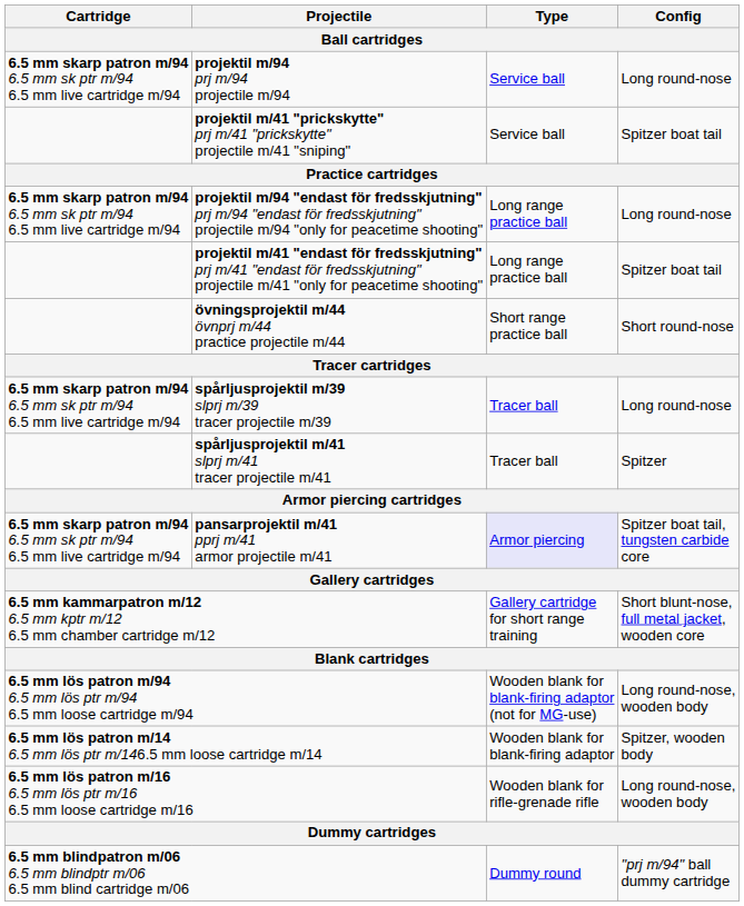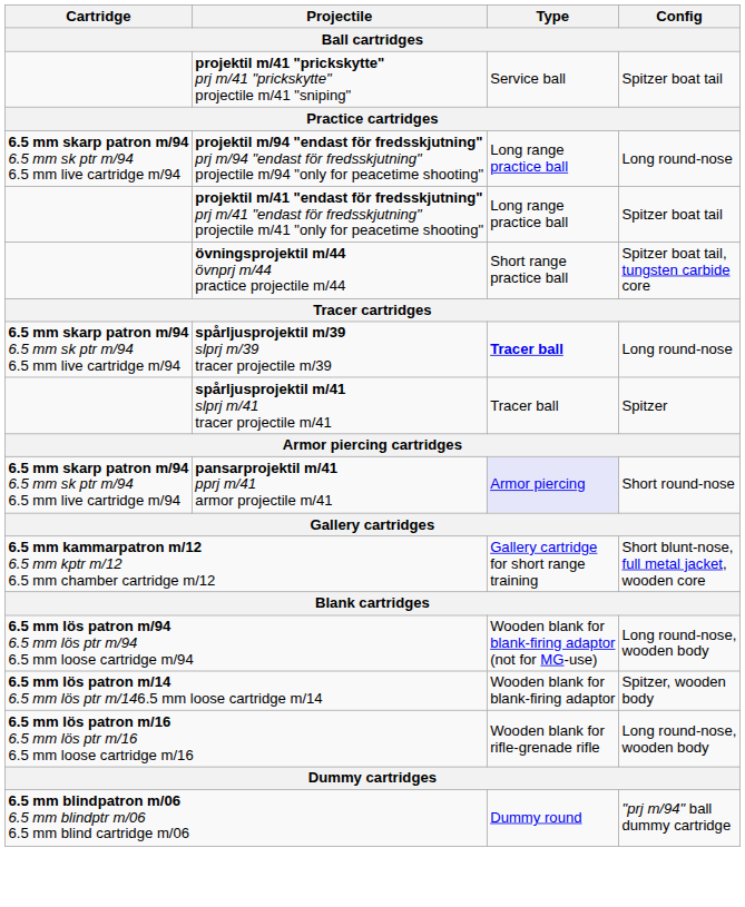 <table class="wikitable">
 <tr>
 <th>Cartridge</th>
 <th>Projectile</th>
 <th>Type</th>
 <th>Config</th>
 </tr>
 <tr>
 <th colspan="4">Ball cartridges</th>
-</tr>
-<tr>
-<td><strong>6.5 mm skarp patron m/94</strong><br><em>6.5 mm sk ptr m/94</em><br>6.5 mm live cartridge m/94</td>
-<td><strong>projektil m/94</strong><br><em>prj m/94</em><br>projectile m/94</td>
-<td><a href='#'>Service ball</a></td>
-<td>Long round-nose</td>
 </tr>
 <tr>
 <td></td>
 <td><strong>projektil m/41</strong> <strong>"prickskytte"</strong><br><em>prj m/41 "prickskytte"</em><br>projectile m/41 "sniping"</td>
 <td>Service ball</td>
 <td>Spitzer boat tail</td>
 </tr>
 <tr>
 <th colspan="4">Practice cartridges</th>
 </tr>
 <tr>
 <td><strong>6.5 mm skarp patron m/94</strong><br><em>6.5 mm sk ptr m/94</em><br>6.5 mm live cartridge m/94</td>
 <td><strong>projektil m/94</strong> <strong>"endast för fredsskjutning"</strong><br><em>prj m/94 "endast för fredsskjutning"</em><br>projectile m/94 "only for peacetime shooting"</td>
 <td>Long range<br><a href='#'>practice ball</a></td>
 <td>Long round-nose</td>
 </tr>
 <tr>
 <td></td>
 <td><strong>projektil m/41 "endast för fredsskjutning"</strong><br><em>prj m/41 "endast för fredsskjutning"</em><br>projectile m/41 "only for peacetime shooting"</td>
 <td>Long range<br>practice ball</td>
 <td>Spitzer boat tail</td>
 </tr>
 <tr>
 <td></td>
 <td><strong>övningsprojektil m/44</strong><br><em>övnprj m/44</em><br>practice projectile m/44</td>
 <td>Short range<br>practice ball</td>
-<td>Short round-nose</td>
+<td>Spitzer boat tail,<br><a href='#'>tungsten carbide</a><br>core</td>
 </tr>
 <tr>
 <th colspan="4">Tracer cartridges</th>
 </tr>
 <tr>
 <td><strong>6.5 mm skarp patron m/94</strong><br><em>6.5 mm sk ptr m/94</em><br>6.5 mm live cartridge m/94</td>
 <td><strong>spårljusprojektil m/39</strong><br><em>slprj m/39</em><br>tracer projectile m/39</td>
-<td><a href='#'>Tracer ball</a></td>
+<td><strong><a href='#'>Tracer ball</a></strong></td>
 <td>Long round-nose</td>
 </tr>
 <tr>
 <td></td>
 <td><strong>spårljusprojektil m/41</strong><br><em>slprj m/41</em><br>tracer projectile m/41</td>
 <td>Tracer ball</td>
 <td>Spitzer</td>
 </tr>
 <tr>
 <th colspan="4">Armor piercing cartridges</th>
 </tr>
 <tr>
 <td><strong>6.5 mm skarp patron m/94</strong><br><em>6.5 mm sk ptr m/94</em><br>6.5 mm live cartridge m/94</td>
 <td><strong>pansarprojektil m/41</strong><br><em>pprj m/41</em><br>armor projectile m/41</td>
 <td style="background: lavender;"><a href='#'>Armor piercing</a></td>
-<td>Spitzer boat tail,<br><a href='#'>tungsten carbide</a><br>core</td>
+<td>Short round-nose</td>
 </tr>
 <tr>
 <th colspan="4">Gallery cartridges</th>
 </tr>
 <tr>
 <td colspan="2"><strong>6.5 mm kammarpatron m/12</strong><br><em>6.5 mm kptr m/12</em><br>6.5 mm chamber cartridge m/12</td>
 <td><a href='#'>Gallery cartridge</a><br>for short range<br>training</td>
 <td>Short blunt-nose,<br><a href='#'>full metal jacket</a>,<br>wooden core</td>
 </tr>
 <tr>
 <th colspan="4">Blank cartridges</th>
 </tr>
 <tr>
 <td colspan="2"><strong>6.5 mm lös patron m/94</strong><br><em>6.5 mm lös ptr m/94</em><br>6.5 mm loose cartridge m/94</td>
 <td>Wooden blank for<br><a href='#'>blank-firing adaptor</a><br>(not for <a href='#'>MG</a>-use)</td>
 <td>Long round-nose,<br>wooden body</td>
 </tr>
 <tr>
 <td colspan="2"><strong>6.5 mm lös patron m/14</strong><br><em>6.5 mm lös ptr m/14</em>6.5 mm loose cartridge m/14</td>
 <td>Wooden blank for<br>blank-firing adaptor</td>
 <td>Spitzer, wooden<br>body</td>
 </tr>
 <tr>
 <td colspan="2"><strong>6.5 mm lös patron m/16</strong><br><em>6.5 mm lös ptr m/16</em><br>6.5 mm loose cartridge m/16</td>
 <td>Wooden blank for<br>rifle-grenade rifle</td>
 <td>Long round-nose,<br>wooden body</td>
 </tr>
 <tr>
 <th colspan="4">Dummy cartridges</th>
 </tr>
 <tr>
 <td colspan="2"><strong>6.5 mm blindpatron m/06</strong><br><em>6.5 mm blindptr m/06</em><br>6.5 mm blind cartridge m/06</td>
 <td><a href='#'>Dummy round</a></td>
 <td><em>"prj m/94"</em> ball<br>dummy cartridge</td>
 </tr>
 </table>
